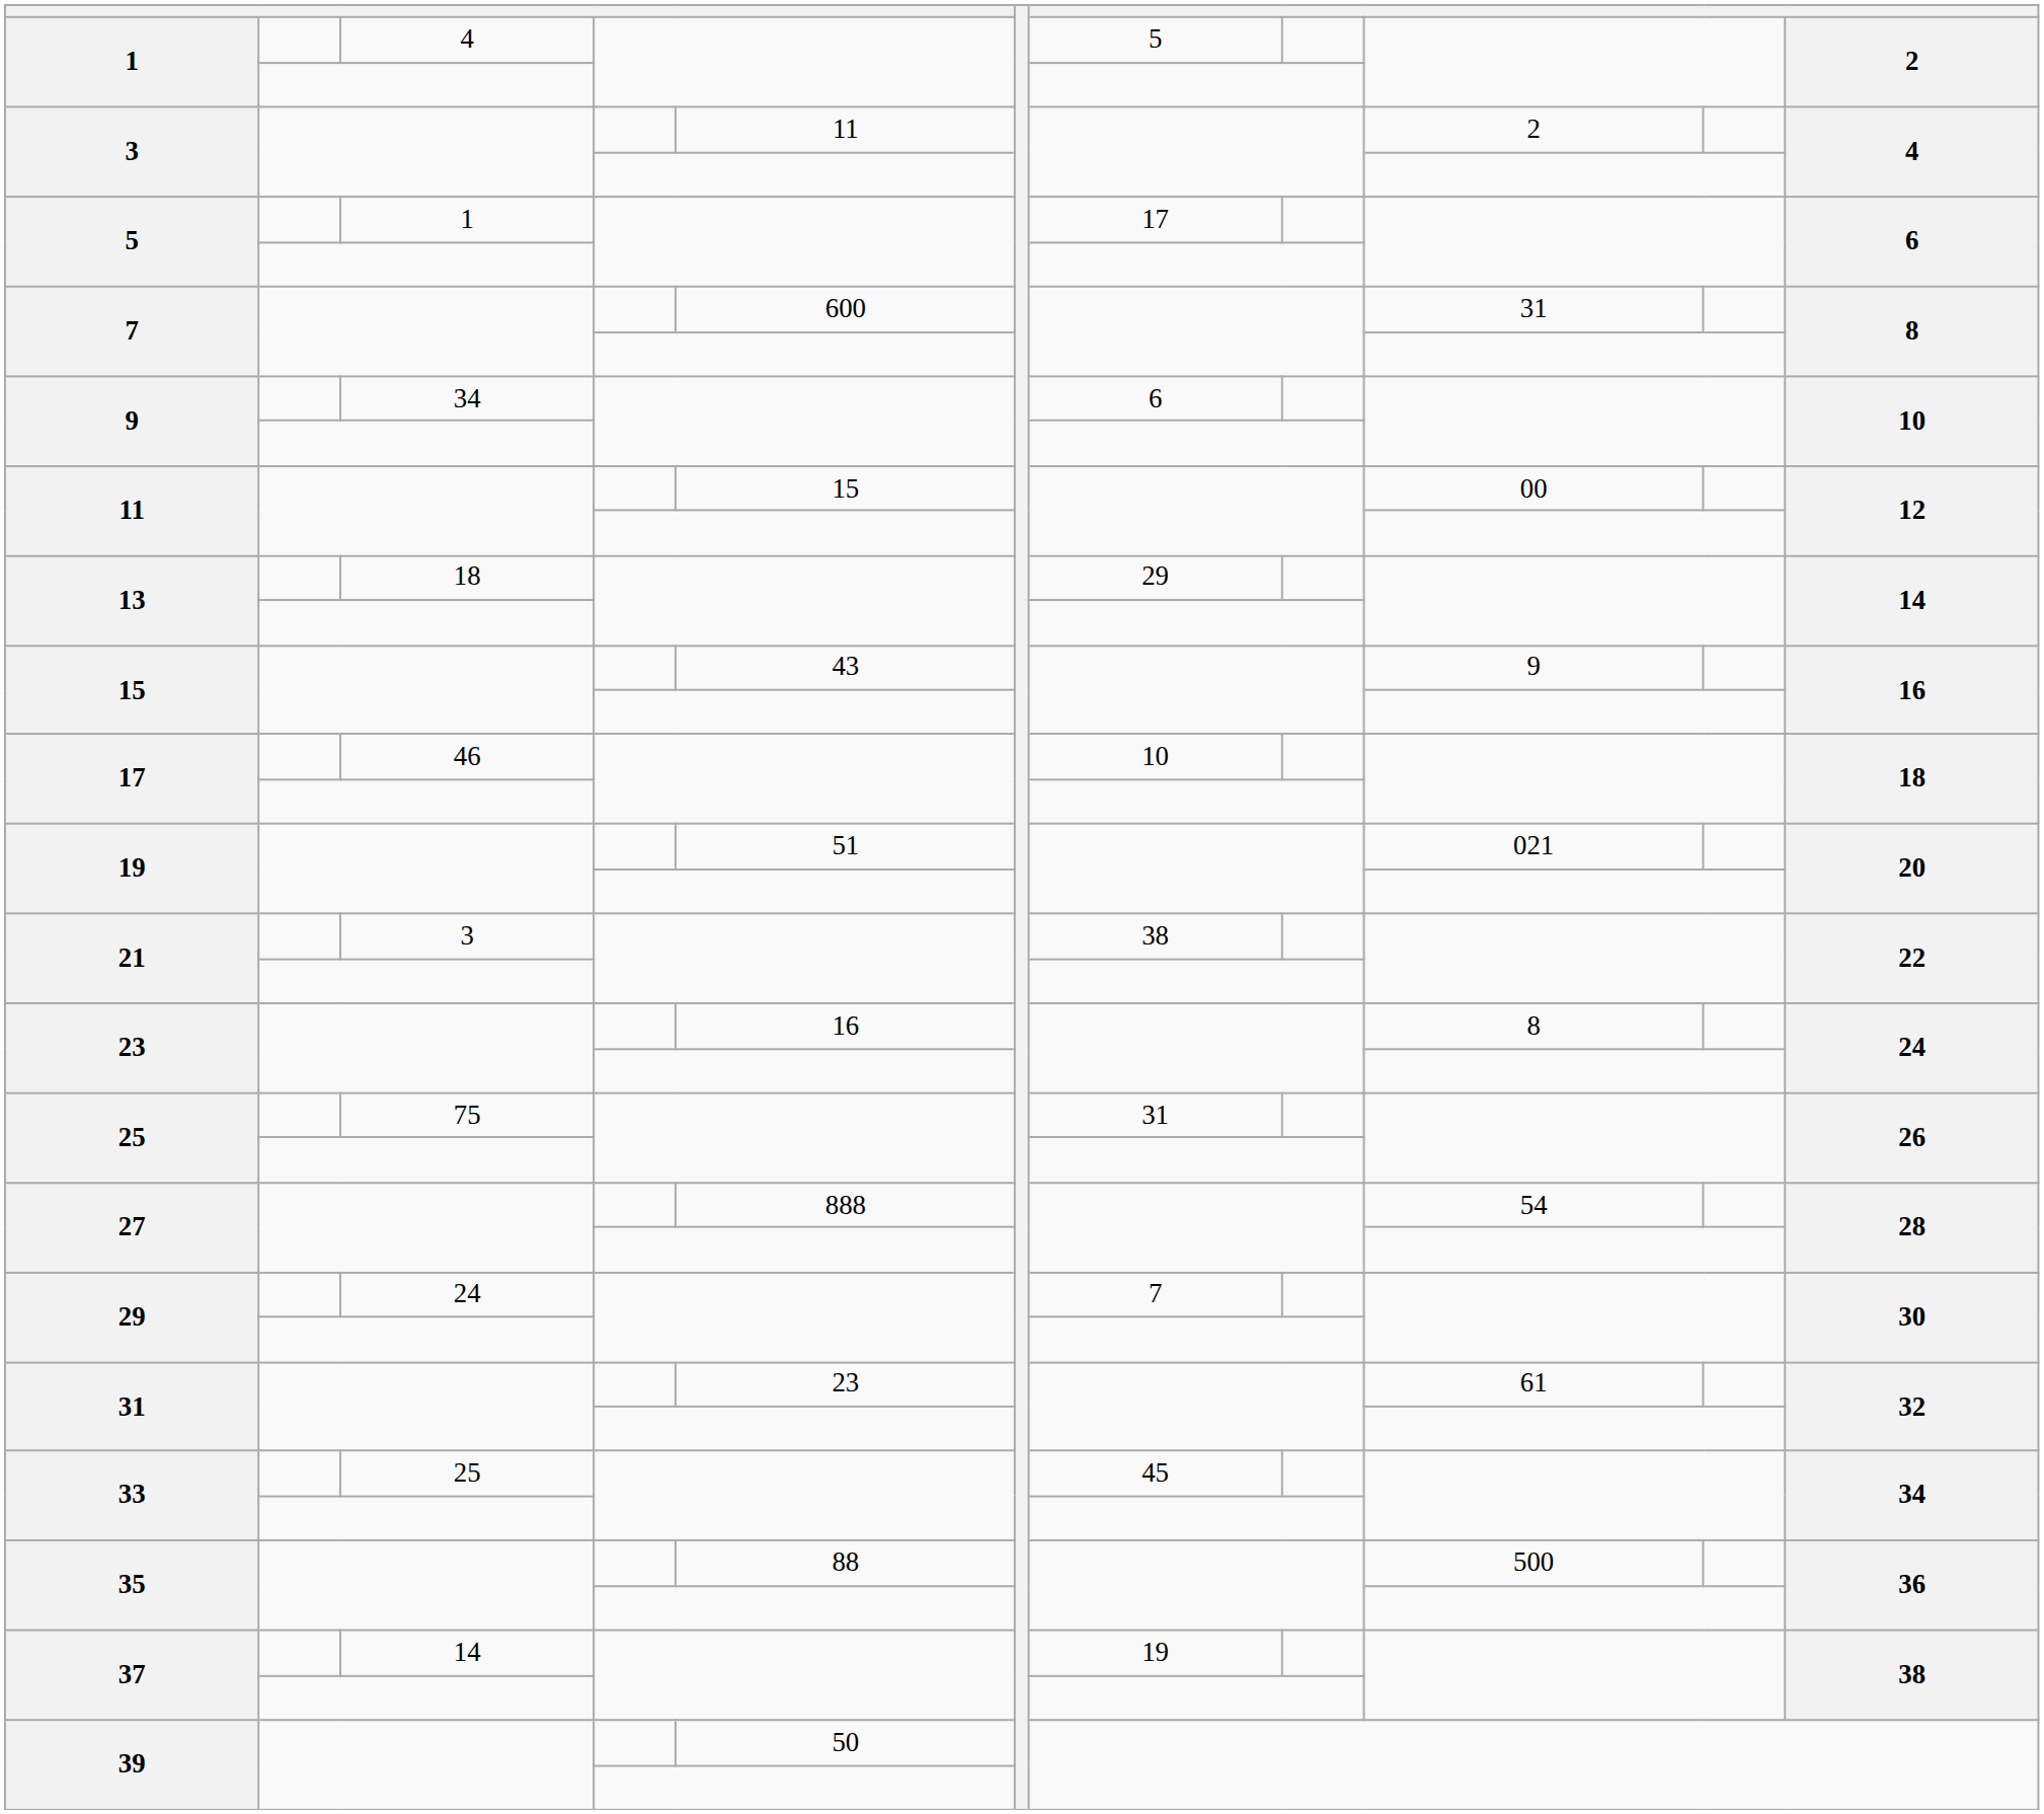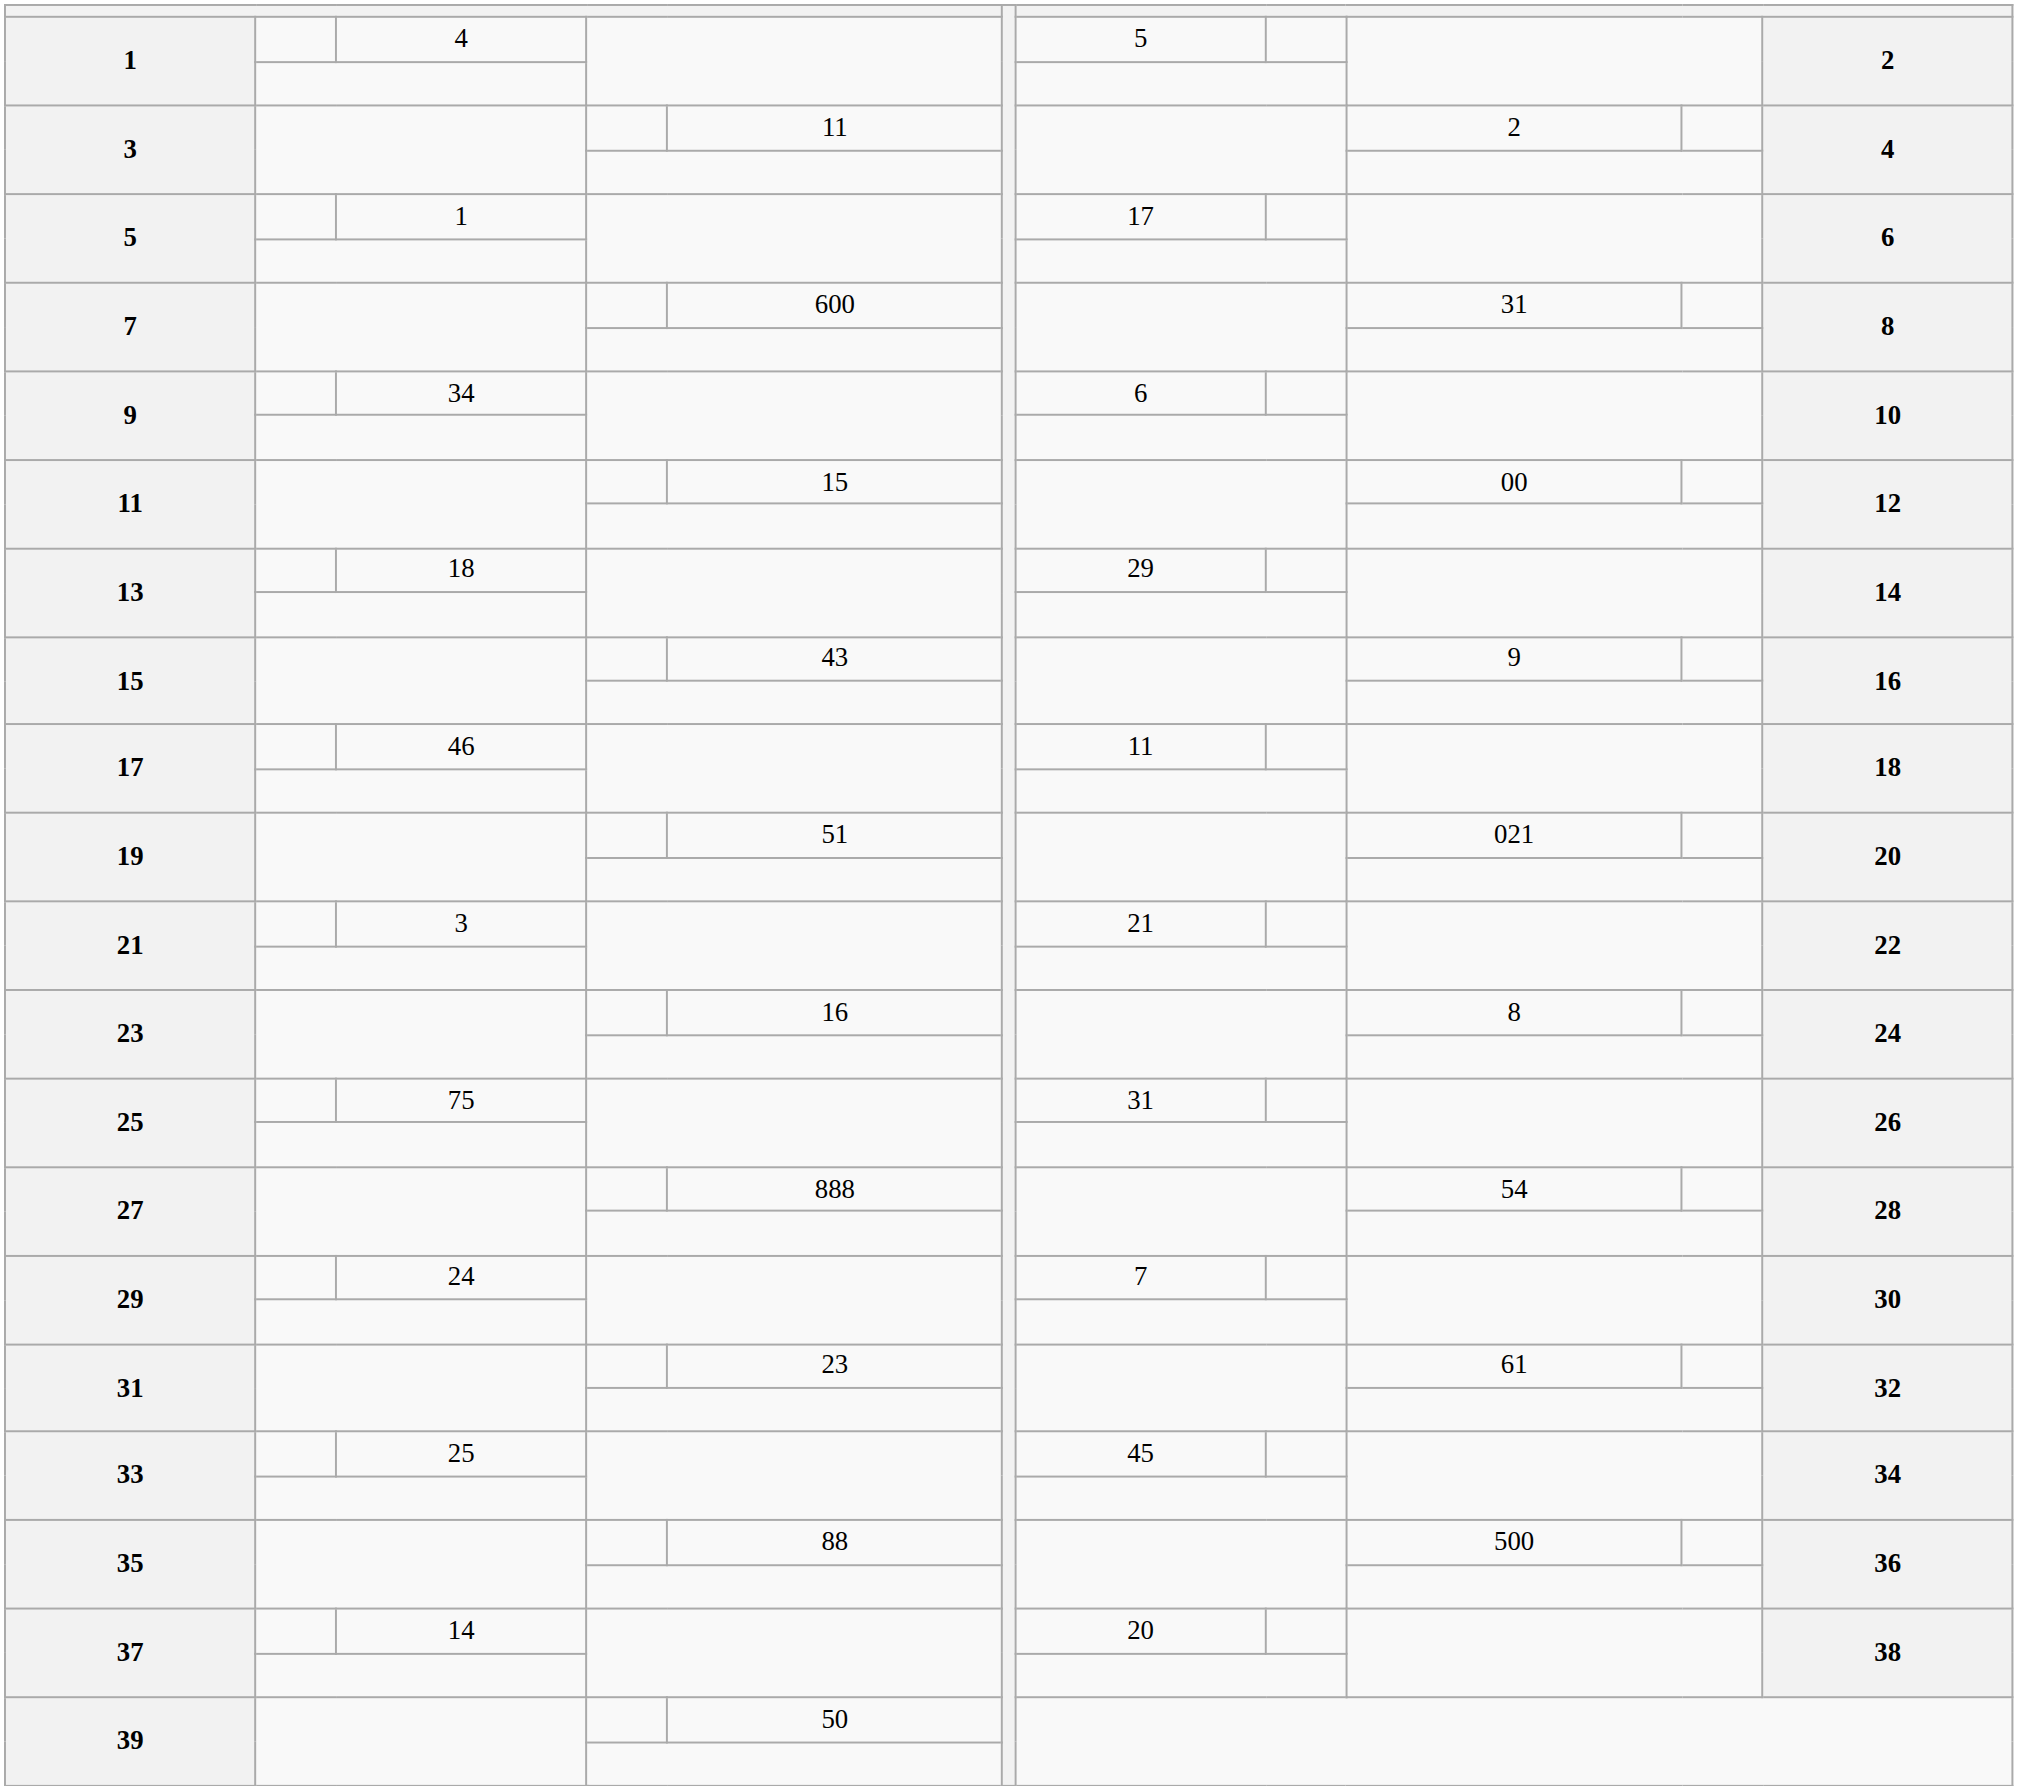 <table class="wikitable" style="font-size: 85%;">
 <tr>
 <th colspan="6" width="500px"></th>
 <th rowspan="57"></th>
 <th colspan="6" width="500px"></th>
 </tr>
 <tr>
 <th rowspan="2">1</th>
 <td align="left"><br></td>
 <td align="center">4</td>
 <td colspan=3 rowspan=2></td>
 <td align="center">5</td>
 <td align="left"><br></td>
 <td colspan=3 rowspan=2></td>
 <th rowspan="2">2</th>
 </tr>
 <tr>
 <td colspan=2 align="center"><br></td>
 <td colspan=2 align="center"><br></td>
 </tr>
 <tr>
 <th rowspan="2">3</th>
 <td colspan=3 rowspan=2></td>
 <td align="left"><br></td>
 <td align="center">11</td>
 <td colspan=3 rowspan=2></td>
 <td align="center">2</td>
 <td align="left"><br></td>
 <th rowspan="2">4</th>
 </tr>
 <tr>
 <td colspan=2 align="center"><br></td>
 <td colspan=2 align="center"><br></td>
 </tr>
 <tr>
 <th rowspan="2">5</th>
 <td align="left"><br></td>
 <td align="center">1</td>
 <td colspan=3 rowspan=2></td>
 <td align="center">17</td>
 <td align="left"><br></td>
 <td colspan=3 rowspan=2></td>
 <th rowspan="2">6</th>
 </tr>
 <tr>
 <td colspan=2 align="center"><br></td>
 <td colspan=2 align="center"><br></td>
 </tr>
 <tr>
 <th rowspan="2">7</th>
 <td colspan=3 rowspan=2></td>
 <td align="left"><br></td>
 <td align="center">600</td>
 <td colspan=3 rowspan=2></td>
 <td align="center">31</td>
 <td align="left"><br></td>
 <th rowspan="2">8</th>
 </tr>
 <tr>
 <td colspan=2 align="center"><br></td>
 <td colspan=2 align="center"><br></td>
 </tr>
 <tr>
 <th rowspan="2">9</th>
 <td align="left"><br></td>
 <td align="center">34</td>
 <td colspan=3 rowspan=2></td>
 <td align="center">6</td>
 <td align="left"><br></td>
 <td colspan=3 rowspan=2></td>
 <th rowspan="2">10</th>
 </tr>
 <tr>
 <td colspan=2 align="center"><br></td>
 <td colspan=2 align="center"><br></td>
 </tr>
 <tr>
 <th rowspan="2">11</th>
 <td colspan=3 rowspan=2></td>
 <td align="left"><br></td>
 <td align="center">15</td>
 <td colspan=3 rowspan=2></td>
 <td align="center">00</td>
 <td align="left"><br></td>
 <th rowspan="2">12</th>
 </tr>
 <tr>
 <td colspan=2 align="center"><br></td>
 <td colspan=2 align="center"><br></td>
 </tr>
 <tr>
 <th rowspan="2">13</th>
 <td align="left"><br></td>
 <td align="center">18</td>
 <td colspan=3 rowspan=2></td>
 <td align="center">29</td>
 <td align="left"><br></td>
 <td colspan=3 rowspan=2></td>
 <th rowspan="2">14</th>
 </tr>
 <tr>
 <td colspan=2 align="center"><br></td>
 <td colspan=2 align="center"><br></td>
 </tr>
 <tr>
 <th rowspan="2">15</th>
 <td colspan=3 rowspan=2></td>
 <td align="left"><br></td>
 <td align="center">43</td>
 <td colspan=3 rowspan=2></td>
 <td align="center">9</td>
 <td align="left"><br></td>
 <th rowspan="2">16</th>
 </tr>
 <tr>
 <td colspan=2 align="center"><br></td>
 <td colspan=2 align="center"><br></td>
 </tr>
 <tr>
 <th rowspan="2">17</th>
 <td align="left"><br></td>
 <td align="center">46</td>
 <td colspan=3 rowspan=2></td>
-<td align="center">10</td>
+<td align="center">11</td>
 <td align="left"><br></td>
 <td colspan=3 rowspan=2></td>
 <th rowspan="2">18</th>
 </tr>
 <tr>
 <td colspan=2 align="center"><br></td>
 <td colspan=2 align="center"><br></td>
 </tr>
 <tr>
 <th rowspan="2">19</th>
 <td colspan=3 rowspan=2></td>
 <td align="left"><br></td>
 <td align="center">51</td>
 <td colspan=3 rowspan=2></td>
 <td align="center">021</td>
 <td align="left"><br></td>
 <th rowspan="2">20</th>
 </tr>
 <tr>
 <td colspan=2 align="center"><br></td>
 <td colspan=2 align="center"><br></td>
 </tr>
 <tr>
 <th rowspan="2">21</th>
 <td align="left"><br></td>
 <td align="center">3</td>
 <td colspan=3 rowspan=2></td>
-<td align="center">38</td>
+<td align="center">21</td>
 <td align="left"><br></td>
 <td colspan=3 rowspan=2></td>
 <th rowspan="2">22</th>
 </tr>
 <tr>
 <td colspan=2 align="center"><br></td>
 <td colspan=2 align="center"><br></td>
 </tr>
 <tr>
 <th rowspan="2">23</th>
 <td colspan=3 rowspan=2></td>
 <td align="left"><br></td>
 <td align="center">16</td>
 <td colspan=3 rowspan=2></td>
 <td align="center">8</td>
 <td align="left"><br></td>
 <th rowspan="2">24</th>
 </tr>
 <tr>
 <td colspan=2 align="center"><br></td>
 <td colspan=2 align="center"><br></td>
 </tr>
 <tr>
 <th rowspan="2">25</th>
 <td align="left"><br></td>
 <td align="center">75</td>
 <td colspan=3 rowspan=2></td>
 <td align="center">31</td>
 <td align="left"><br></td>
 <td colspan=3 rowspan=2></td>
 <th rowspan="2">26</th>
 </tr>
 <tr>
 <td colspan=2 align="center"><br></td>
 <td colspan=2 align="center"><br></td>
 </tr>
 <tr>
 <th rowspan="2">27</th>
 <td colspan=3 rowspan=2></td>
 <td align="left"><br></td>
 <td align="center">888</td>
 <td colspan=3 rowspan=2></td>
 <td align="center">54</td>
 <td align="left"><br></td>
 <th rowspan="2">28</th>
 </tr>
 <tr>
 <td colspan=2 align="center"><br></td>
 <td colspan=2 align="center"><br></td>
 </tr>
 <tr>
 <th rowspan="2">29</th>
 <td align="left"><br></td>
 <td align="center">24</td>
 <td colspan=3 rowspan=2></td>
 <td align="center">7</td>
 <td align="left"><br></td>
 <td colspan=3 rowspan=2></td>
 <th rowspan="2">30</th>
 </tr>
 <tr>
 <td colspan=2 align="center"><br></td>
 <td colspan=2 align="center"><br></td>
 </tr>
 <tr>
 <th rowspan="2">31</th>
 <td colspan=3 rowspan=2></td>
 <td align="left"><br></td>
 <td align="center">23</td>
 <td colspan=3 rowspan=2></td>
 <td align="center">61</td>
 <td align="left"><br></td>
 <th rowspan="2">32</th>
 </tr>
 <tr>
 <td colspan=2 align="center"><br></td>
 <td colspan=2 align="center"><br></td>
 </tr>
 <tr>
 <th rowspan="2">33</th>
 <td align="left"><br></td>
 <td align="center">25</td>
 <td colspan=3 rowspan=2></td>
 <td align="center">45</td>
 <td align="left"><br></td>
 <td colspan=3 rowspan=2></td>
 <th rowspan="2">34</th>
 </tr>
 <tr>
 <td colspan=2 align="center"><br></td>
 <td colspan=2 align="center"><br></td>
 </tr>
 <tr>
 <th rowspan="2">35</th>
 <td colspan=3 rowspan=2></td>
 <td align="left"><br></td>
 <td align="center">88</td>
 <td colspan=3 rowspan=2></td>
 <td align="center">500</td>
 <td align="left"><br></td>
 <th rowspan="2">36</th>
 </tr>
 <tr>
 <td colspan=2 align="center"><br></td>
 <td colspan=2 align="center"><br></td>
 </tr>
 <tr>
 <th rowspan="2">37</th>
 <td align="left"><br></td>
 <td align="center">14</td>
 <td colspan=3 rowspan=2></td>
-<td align="center">19</td>
+<td align="center">20</td>
 <td align="left"><br></td>
 <td colspan=3 rowspan=2></td>
 <th rowspan="2">38</th>
 </tr>
 <tr>
 <td colspan=2 align="center"><br></td>
 <td colspan=2 align="center"><br></td>
 </tr>
 <tr>
 <th rowspan="2">39</th>
 <td colspan=3 rowspan=2></td>
 <td align="left"><br></td>
 <td align="center">50</td>
 <td colspan=6 rowspan=3></td>
 </tr>
 <tr>
 <td colspan=2 align="center"><br></td>
 </tr>
 </table>
